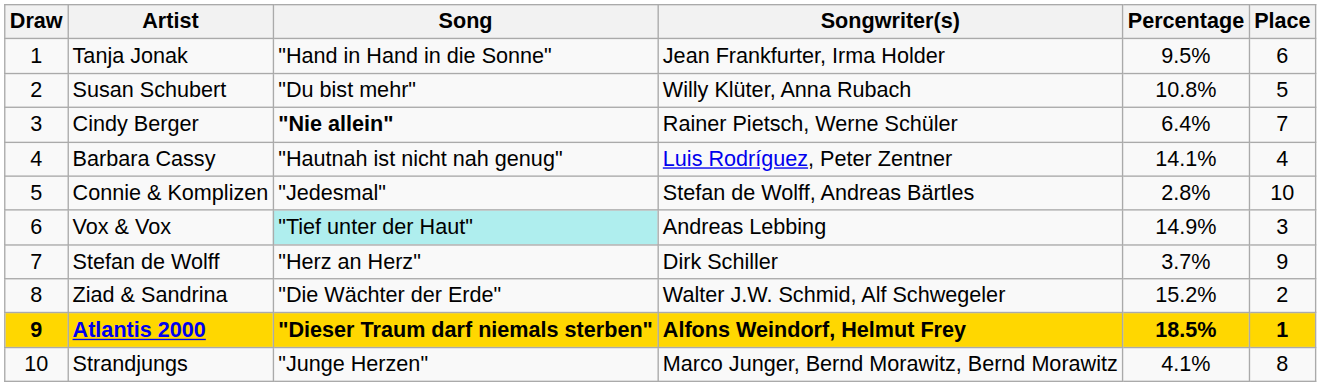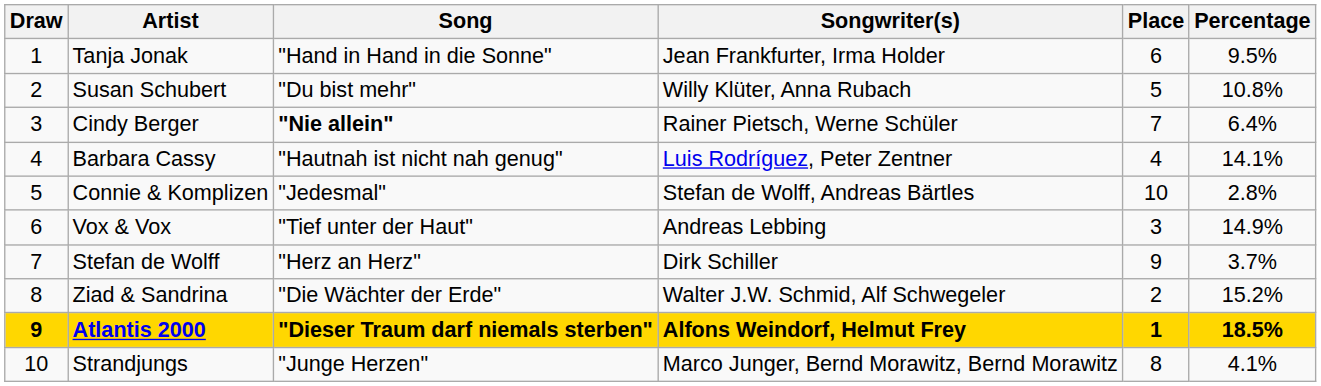 <table class="sortable wikitable" style="margin: 1em auto 1em auto; text-align:center">
 <tr>
 <th>Draw</th>
 <th>Artist</th>
 <th>Song</th>
 <th>Songwriter(s)</th>
+<th>Place</th>
 <th>Percentage</th>
-<th>Place</th>
 </tr>
 <tr>
 <td>1</td>
 <td align="left">Tanja Jonak</td>
 <td align="left">"Hand in Hand in die Sonne"</td>
 <td align="left">Jean Frankfurter, Irma Holder</td>
+<td>6</td>
 <td>9.5%</td>
-<td>6</td>
 </tr>
 <tr>
 <td>2</td>
 <td align="left">Susan Schubert</td>
 <td align="left">"Du bist mehr"</td>
 <td align="left">Willy Klüter, Anna Rubach</td>
+<td>5</td>
 <td>10.8%</td>
-<td>5</td>
 </tr>
 <tr>
 <td>3</td>
 <td align="left">Cindy Berger</td>
 <td align="left"><strong>"Nie allein"</strong></td>
 <td align="left">Rainer Pietsch, Werne Schüler</td>
+<td>7</td>
 <td>6.4%</td>
-<td>7</td>
 </tr>
 <tr>
 <td>4</td>
 <td align="left">Barbara Cassy</td>
 <td align="left">"Hautnah ist nicht nah genug"</td>
 <td align="left"><a href='#'>Luis Rodríguez</a>, Peter Zentner</td>
+<td>4</td>
 <td>14.1%</td>
-<td>4</td>
 </tr>
 <tr>
 <td>5</td>
 <td align="left">Connie & Komplizen</td>
 <td align="left">"Jedesmal"</td>
 <td align="left">Stefan de Wolff, Andreas Bärtles</td>
+<td>10</td>
 <td>2.8%</td>
-<td>10</td>
 </tr>
 <tr>
 <td>6</td>
 <td align="left">Vox & Vox</td>
-<td align="left" style="background: paleturquoise;">"Tief unter der Haut"</td>
+<td align="left">"Tief unter der Haut"</td>
 <td align="left">Andreas Lebbing</td>
+<td>3</td>
 <td>14.9%</td>
-<td>3</td>
 </tr>
 <tr>
 <td>7</td>
 <td align="left">Stefan de Wolff</td>
 <td align="left">"Herz an Herz"</td>
 <td align="left">Dirk Schiller</td>
+<td>9</td>
 <td>3.7%</td>
-<td>9</td>
 </tr>
 <tr>
 <td>8</td>
 <td align="left">Ziad & Sandrina</td>
 <td align="left">"Die Wächter der Erde"</td>
 <td align="left">Walter J.W. Schmid, Alf Schwegeler</td>
+<td>2</td>
 <td>15.2%</td>
-<td>2</td>
 </tr>
 <tr style="font-weight:bold; background:gold;">
 <td>9</td>
 <td align="left"><a href='#'>Atlantis 2000</a></td>
 <td align="left">"Dieser Traum darf niemals sterben"</td>
 <td align="left">Alfons Weindorf, Helmut Frey</td>
+<td>1</td>
 <td>18.5%</td>
-<td>1</td>
 </tr>
 <tr>
 <td>10</td>
 <td align="left">Strandjungs</td>
 <td align="left">"Junge Herzen"</td>
 <td align="left">Marco Junger, Bernd Morawitz, Bernd Morawitz</td>
+<td>8</td>
 <td>4.1%</td>
-<td>8</td>
 </tr>
 </table>
